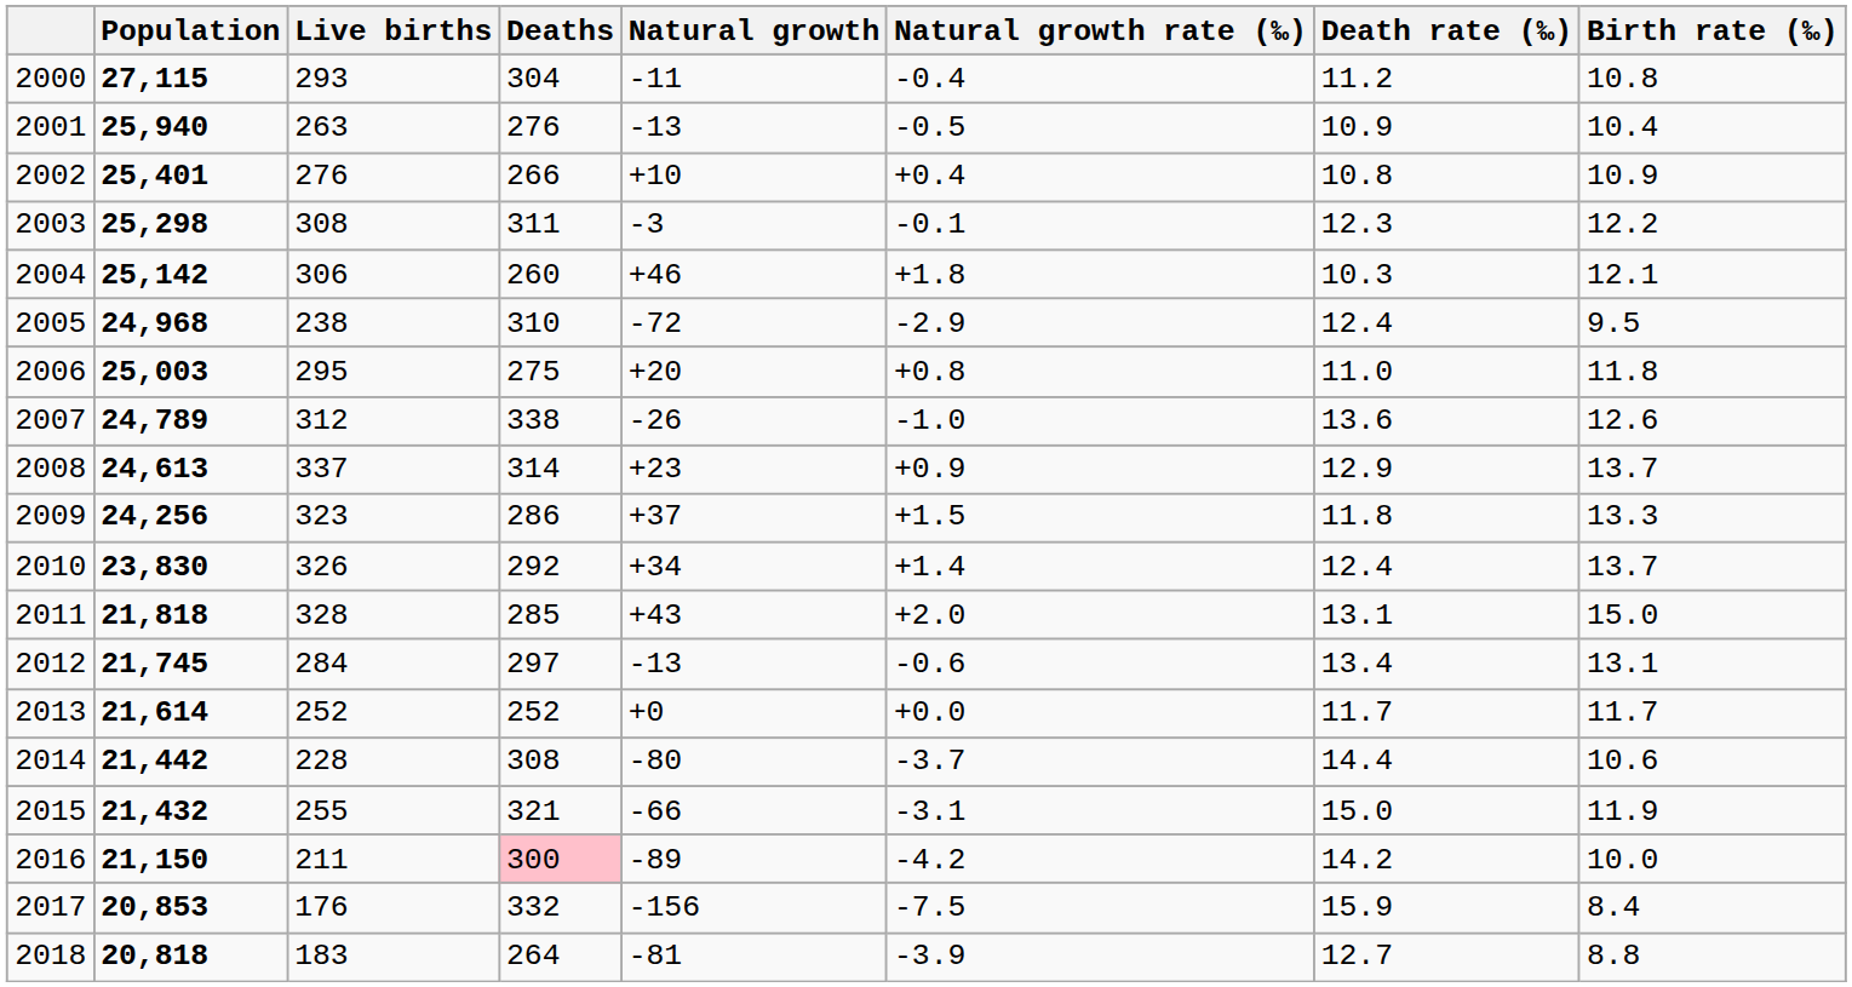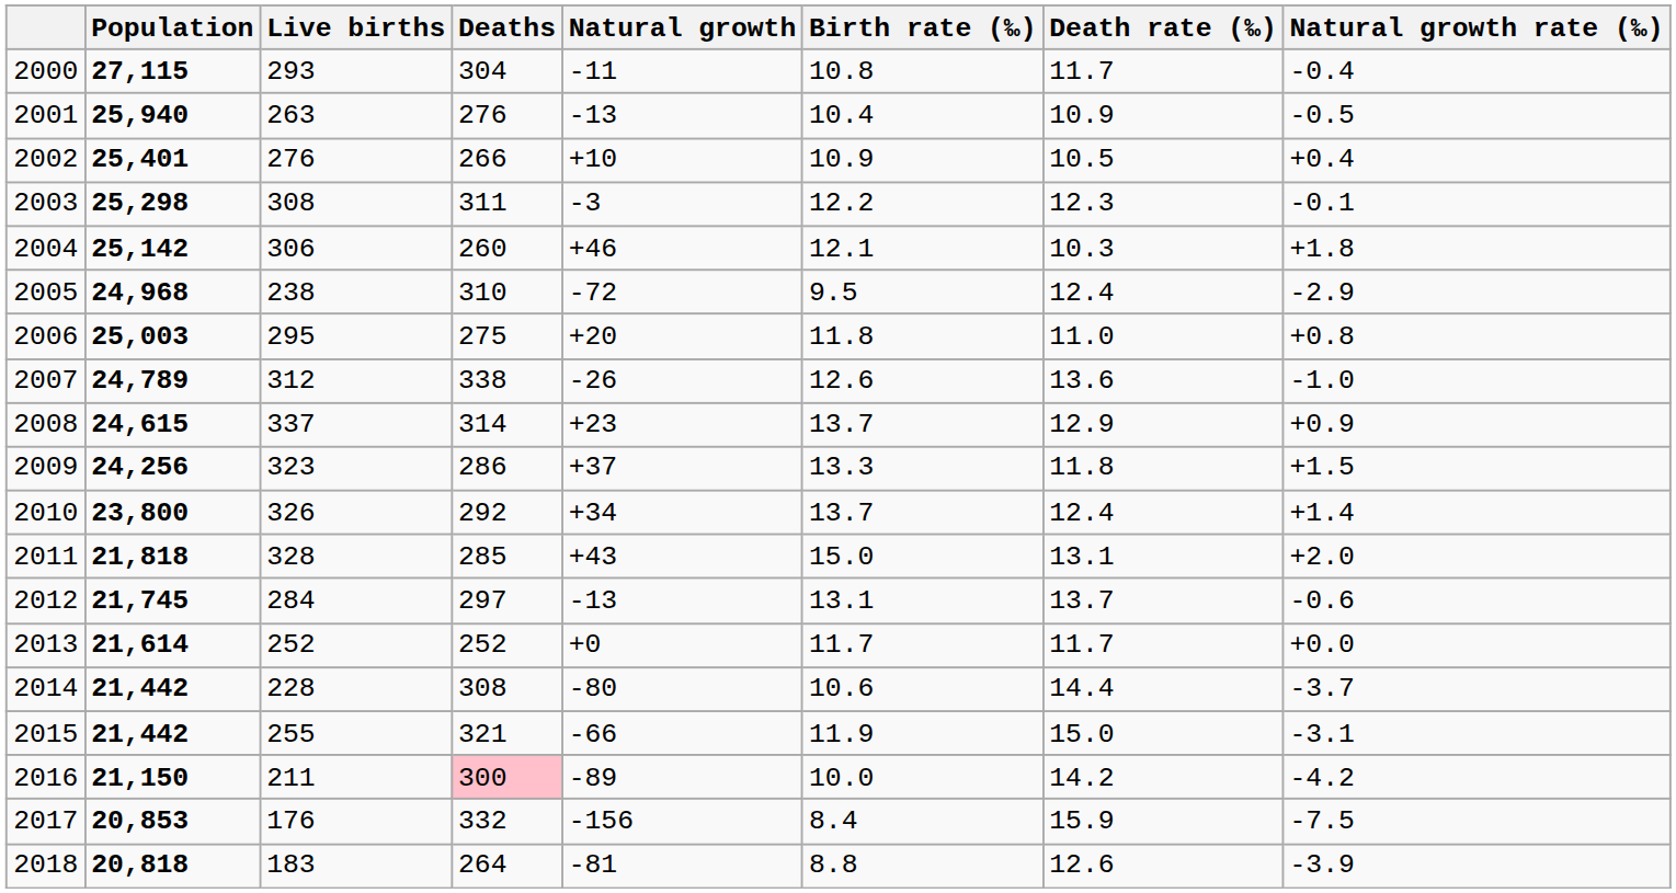 <table class="wikitable sortable" style="margin-left:auto;margin-right:auto" style="text-align:right;">
 <tr>
 <th></th>
 <th align="center">Population</th>
 <th align="center">Live births</th>
 <th align="center">Deaths</th>
 <th align="center">Natural growth</th>
+<th align="center">Birth rate (‰)</th>
+<th align="center">Death rate (‰)</th>
 <th align="center">Natural growth rate (‰)</th>
-<th align="center">Death rate (‰)</th>
-<th align="center">Birth rate (‰)</th>
 </tr>
 <tr>
 <td align="center">2000</td>
 <td><strong>27,115</strong></td>
 <td>293</td>
 <td>304</td>
 <td>-11</td>
+<td>10.8</td>
+<td>11.7</td>
 <td>-0.4</td>
-<td>11.2</td>
-<td>10.8</td>
 </tr>
 <tr>
 <td align="center">2001</td>
 <td><strong>25,940 </strong></td>
 <td>263</td>
 <td>276</td>
 <td>-13</td>
+<td>10.4</td>
+<td>10.9</td>
 <td>-0.5</td>
-<td>10.9</td>
-<td>10.4</td>
 </tr>
 <tr>
 <td align="center">2002</td>
 <td><strong>25,401</strong></td>
 <td>276</td>
 <td>266</td>
 <td>+10</td>
+<td>10.9</td>
+<td>10.5</td>
 <td>+0.4</td>
-<td>10.8</td>
-<td>10.9</td>
 </tr>
 <tr>
 <td align="center">2003</td>
 <td><strong>25,298 </strong></td>
 <td>308</td>
 <td>311</td>
 <td>-3</td>
+<td>12.2</td>
+<td>12.3</td>
 <td>-0.1</td>
-<td>12.3</td>
-<td>12.2</td>
 </tr>
 <tr>
 <td align="center">2004</td>
 <td><strong>25,142</strong></td>
 <td>306</td>
 <td>260</td>
 <td>+46</td>
+<td>12.1</td>
+<td>10.3</td>
 <td>+1.8</td>
-<td>10.3</td>
-<td>12.1</td>
 </tr>
 <tr>
 <td align="center">2005</td>
 <td><strong>24,968</strong></td>
 <td>238</td>
 <td>310</td>
 <td>-72</td>
+<td>9.5</td>
+<td>12.4</td>
 <td>-2.9</td>
-<td>12.4</td>
-<td>9.5</td>
 </tr>
 <tr>
 <td align="center">2006</td>
 <td><strong>25,003 </strong></td>
 <td>295</td>
 <td>275</td>
 <td>+20</td>
+<td>11.8</td>
+<td>11.0</td>
 <td>+0.8</td>
-<td>11.0</td>
-<td>11.8</td>
 </tr>
 <tr>
 <td align="center">2007</td>
 <td><strong>24,789 </strong></td>
 <td>312</td>
 <td>338</td>
 <td>-26</td>
+<td>12.6</td>
+<td>13.6</td>
 <td>-1.0</td>
-<td>13.6</td>
-<td>12.6</td>
 </tr>
 <tr>
 <td align="center">2008</td>
-<td><strong>24,613</strong></td>
+<td><strong>24,615</strong></td>
 <td>337</td>
 <td>314</td>
 <td>+23</td>
+<td>13.7</td>
+<td>12.9</td>
 <td>+0.9</td>
-<td>12.9</td>
-<td>13.7</td>
 </tr>
 <tr>
 <td align="center">2009</td>
 <td><strong>24,256 </strong></td>
 <td>323</td>
 <td>286</td>
 <td>+37</td>
+<td>13.3</td>
+<td>11.8</td>
 <td>+1.5</td>
-<td>11.8</td>
-<td>13.3</td>
 </tr>
 <tr>
 <td align="center">2010</td>
-<td><strong>23,830 </strong></td>
+<td><strong>23,800 </strong></td>
 <td>326</td>
 <td>292</td>
 <td>+34</td>
+<td>13.7</td>
+<td>12.4</td>
 <td>+1.4</td>
-<td>12.4</td>
-<td>13.7</td>
 </tr>
 <tr>
 <td align="center">2011</td>
 <td><strong>21,818 </strong></td>
 <td>328</td>
 <td>285</td>
 <td>+43</td>
+<td>15.0</td>
+<td>13.1</td>
 <td>+2.0</td>
-<td>13.1</td>
-<td>15.0</td>
 </tr>
 <tr>
 <td align="center">2012</td>
 <td><strong>21,745</strong></td>
 <td>284</td>
 <td>297</td>
 <td>-13</td>
+<td>13.1</td>
+<td>13.7</td>
 <td>-0.6</td>
-<td>13.4</td>
-<td>13.1</td>
 </tr>
 <tr>
 <td align="center">2013</td>
 <td><strong>21,614</strong></td>
 <td>252</td>
 <td>252</td>
 <td>+0</td>
-<td>+0.0</td>
 <td>11.7</td>
 <td>11.7</td>
+<td>+0.0</td>
 </tr>
 <tr>
 <td align="center">2014</td>
 <td><strong>21,442 </strong></td>
 <td>228</td>
 <td>308</td>
 <td>-80</td>
+<td>10.6</td>
+<td>14.4</td>
 <td>-3.7</td>
-<td>14.4</td>
-<td>10.6</td>
 </tr>
 <tr>
 <td align="center">2015</td>
-<td><strong>21,432 </strong></td>
+<td><strong>21,442 </strong></td>
 <td>255</td>
 <td>321</td>
 <td>-66</td>
+<td>11.9</td>
+<td>15.0</td>
 <td>-3.1</td>
-<td>15.0</td>
-<td>11.9</td>
 </tr>
 <tr>
 <td align="center">2016</td>
 <td><strong>21,150 </strong></td>
 <td>211</td>
 <td style="background: pink;">300</td>
 <td>-89</td>
+<td>10.0</td>
+<td>14.2</td>
 <td>-4.2</td>
-<td>14.2</td>
-<td>10.0</td>
 </tr>
 <tr>
 <td align="center">2017</td>
 <td><strong>20,853 </strong></td>
 <td>176</td>
 <td>332</td>
 <td>-156</td>
+<td>8.4</td>
+<td>15.9</td>
 <td>-7.5</td>
-<td>15.9</td>
-<td>8.4</td>
 </tr>
 <tr>
 <td align="center">2018</td>
 <td><strong>20,818</strong></td>
 <td>183</td>
 <td>264</td>
 <td>-81</td>
+<td>8.8</td>
+<td>12.6</td>
 <td>-3.9</td>
-<td>12.7</td>
-<td>8.8</td>
 </tr>
 </table>
